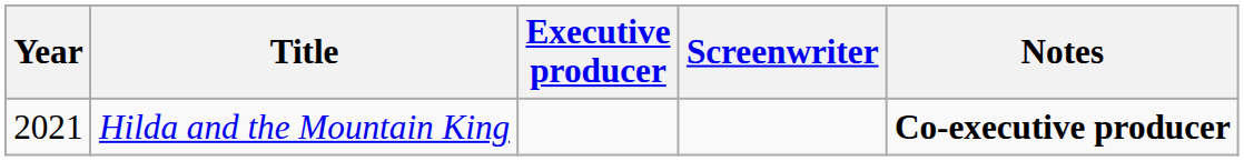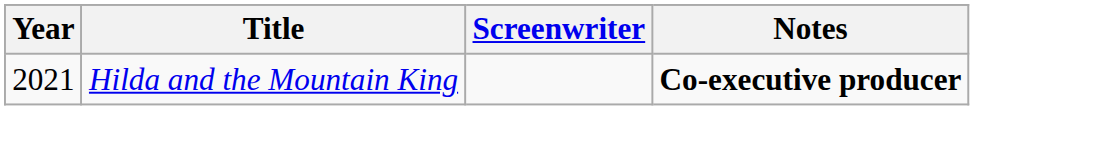 <table class="wikitable">
 <tr>
 <th>Year</th>
 <th>Title</th>
-<th><a href='#'>Executive<br>producer</a></th>
 <th><a href='#'>Screenwriter</a></th>
 <th>Notes</th>
 </tr>
 <tr>
 <td>2021</td>
 <td><em><a href='#'>Hilda and the Mountain King</a></em></td>
 <td></td>
-<td></td>
 <td><strong>Co-executive producer</strong></td>
 </tr>
 </table>
